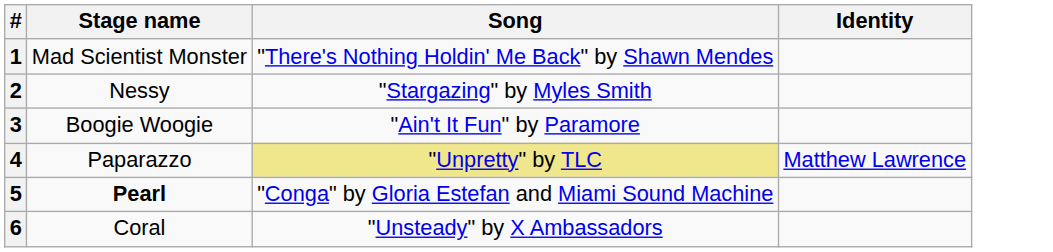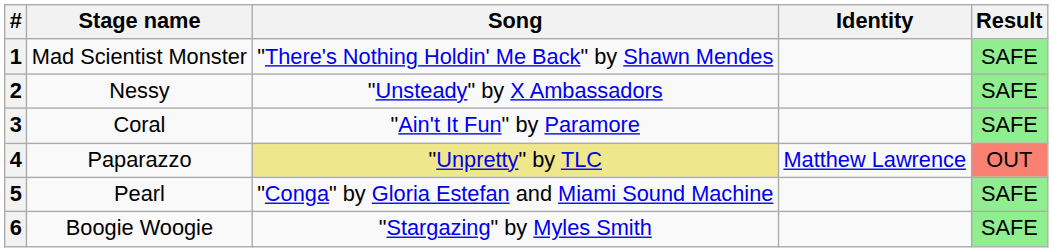 <table class="wikitable plainrowheaders" style="text-align: center;">
 <tr>
 <th>#</th>
 <th>Stage name</th>
 <th>Song</th>
 <th>Identity</th>
+<th>Result</th>
 </tr>
 <tr>
 <th>1</th>
 <td>Mad Scientist Monster</td>
 <td>"<a href='#'>There's Nothing Holdin' Me Back</a>" by <a href='#'>Shawn Mendes</a></td>
 <td></td>
+<td bgcolor=lightgreen>SAFE</td>
 </tr>
 <tr>
 <th>2</th>
 <td>Nessy</td>
-<td>"<a href='#'>Stargazing</a>" by <a href='#'>Myles Smith</a></td>
+<td>"<a href='#'>Unsteady</a>" by <a href='#'>X Ambassadors</a></td>
 <td></td>
+<td bgcolor=lightgreen>SAFE</td>
 </tr>
 <tr>
 <th>3</th>
-<td>Boogie Woogie</td>
+<td>Coral</td>
 <td>"<a href='#'>Ain't It Fun</a>" by <a href='#'>Paramore</a></td>
 <td></td>
+<td bgcolor=lightgreen>SAFE</td>
 </tr>
 <tr>
 <th>4</th>
 <td>Paparazzo</td>
 <td style="background: khaki;">"<a href='#'>Unpretty</a>" by <a href='#'>TLC</a></td>
 <td><a href='#'>Matthew Lawrence</a></td>
+<td bgcolor="salmon">OUT</td>
 </tr>
 <tr>
 <th>5</th>
-<td><strong>Pearl</strong></td>
+<td>Pearl</td>
 <td>"<a href='#'>Conga</a>" by <a href='#'>Gloria Estefan</a> and <a href='#'>Miami Sound Machine</a></td>
 <td></td>
+<td bgcolor=lightgreen>SAFE</td>
 </tr>
 <tr>
 <th>6</th>
-<td>Coral</td>
-<td>"<a href='#'>Unsteady</a>" by <a href='#'>X Ambassadors</a></td>
+<td>Boogie Woogie</td>
+<td>"<a href='#'>Stargazing</a>" by <a href='#'>Myles Smith</a></td>
 <td></td>
+<td bgcolor=lightgreen>SAFE</td>
 </tr>
 </table>
